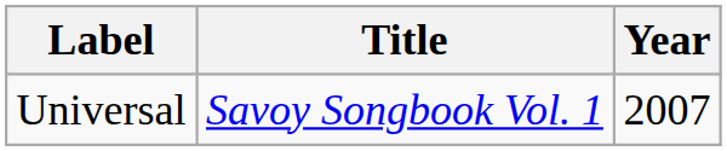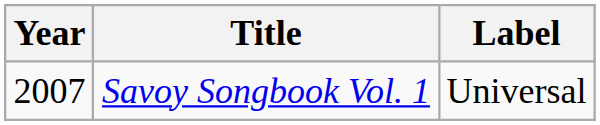 <table class="wikitable">
 <tr>
+<th>Year</th>
+<th>Title</th>
 <th>Label</th>
-<th>Title</th>
-<th>Year</th>
 </tr>
 <tr>
+<td>2007</td>
+<td><em><a href='#'>Savoy Songbook Vol. 1</a></em></td>
 <td rowspan="1">Universal</td>
-<td><em><a href='#'>Savoy Songbook Vol. 1</a></em></td>
-<td>2007</td>
 </tr>
 </table>
